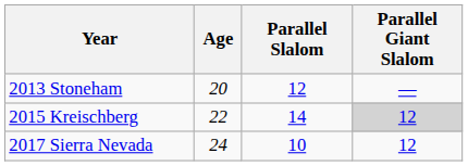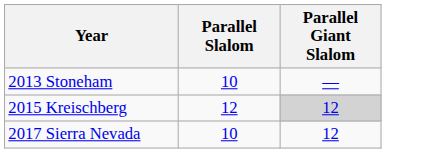 <table class=wikitable style="text-align:center">
 <tr>
 <th style="width:160px;">Year</th>
-<th> Age </th>
 <th style="width:90px;">Parallel<br> Slalom </th>
 <th style="width:90px;">Parallel<br>Giant Slalom</th>
 </tr>
 <tr>
 <td align=left> <a href='#'>2013 Stoneham</a></td>
-<td><em>20</em></td>
-<td><a href='#'>12</a></td>
+<td><a href='#'>10</a></td>
 <td><a href='#'>—</a></td>
 </tr>
 <tr>
 <td align=left> <a href='#'>2015 Kreischberg</a></td>
-<td><em>22</em></td>
-<td><a href='#'>14</a></td>
+<td><a href='#'>12</a></td>
 <td style="background: lightgrey;"><a href='#'>12</a></td>
 </tr>
 <tr>
 <td align=left> <a href='#'>2017 Sierra Nevada</a></td>
-<td><em>24</em></td>
 <td><a href='#'>10</a></td>
 <td><a href='#'>12</a></td>
 </tr>
 </table>
